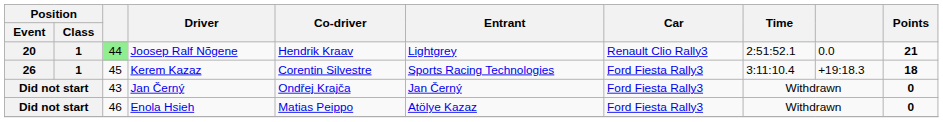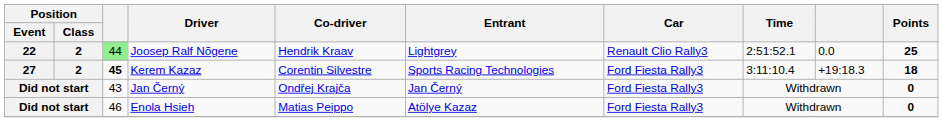 <table class="wikitable" width=85% style="font-size: 85%;">
 <tr>
 <th colspan="2">Position</th>
 <th rowspan="2"></th>
 <th rowspan="2">Driver</th>
 <th rowspan="2">Co-driver</th>
 <th rowspan="2">Entrant</th>
 <th rowspan="2">Car</th>
 <th rowspan="2">Time</th>
 <th rowspan="2"></th>
 <th rowspan="2">Points</th>
 </tr>
 <tr>
 <th>Event</th>
 <th>Class</th>
 </tr>
 <tr>
-<th>20</th>
-<th>1</th>
+<th>22</th>
+<th>2</th>
 <td align="center" style="background: lightgreen;">44</td>
 <td><a href='#'>Joosep Ralf Nõgene</a></td>
 <td><a href='#'>Hendrik Kraav</a></td>
 <td><a href='#'>Lightgrey</a></td>
 <td><a href='#'>Renault Clio Rally3</a></td>
 <td>2:51:52.1</td>
 <td>0.0</td>
-<td align="center"><strong>21</strong></td>
+<td align="center"><strong>25</strong></td>
 </tr>
 <tr>
-<th>26</th>
-<th>1</th>
-<td align="center">45</td>
+<th>27</th>
+<th>2</th>
+<td align="center"><strong>45</strong></td>
 <td><a href='#'>Kerem Kazaz</a></td>
 <td><a href='#'>Corentin Silvestre</a></td>
 <td><a href='#'>Sports Racing Technologies</a></td>
 <td><a href='#'>Ford Fiesta Rally3</a></td>
 <td>3:11:10.4</td>
 <td>+19:18.3</td>
 <td align="center"><strong>18</strong></td>
 </tr>
 <tr>
 <th colspan="2">Did not start</th>
 <td align="center">43</td>
 <td><a href='#'>Jan Černý</a></td>
 <td><a href='#'>Ondřej Krajča</a></td>
 <td><a href='#'>Jan Černý</a></td>
 <td><a href='#'>Ford Fiesta Rally3</a></td>
 <td align="center" colspan="2">Withdrawn</td>
 <td align="center"><strong>0</strong></td>
 </tr>
 <tr>
 <th colspan="2">Did not start</th>
 <td align="center">46</td>
 <td><a href='#'>Enola Hsieh</a></td>
 <td><a href='#'>Matias Peippo</a></td>
 <td><a href='#'>Atölye Kazaz</a></td>
 <td><a href='#'>Ford Fiesta Rally3</a></td>
 <td align="center" colspan="2">Withdrawn</td>
 <td align="center"><strong>0</strong></td>
 </tr>
 <tr>
 </tr>
 </table>
